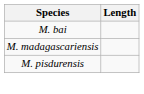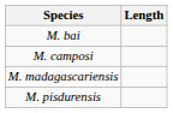 <table class="wikitable">
 <tr>
 <th scope="col">Species</th>
 <th scope="col">Length</th>
 </tr>
 <tr align="center">
 <td><em>M. bai</em></td>
+<td></td>
+</tr>
+<tr align="center">
+<td><em>M. camposi</em></td>
 <td></td>
 </tr>
 <tr align="center">
 <td><em>M. madagascariensis</em></td>
 <td></td>
 </tr>
 <tr align="center">
 <td><em>M. pisdurensis</em></td>
 <td></td>
 </tr>
 </table>
